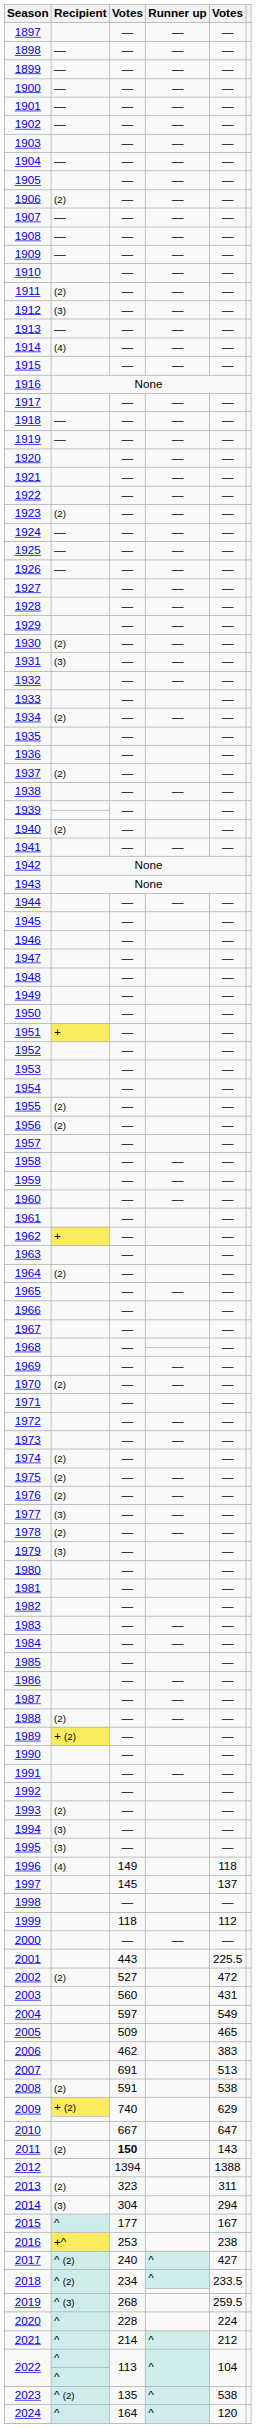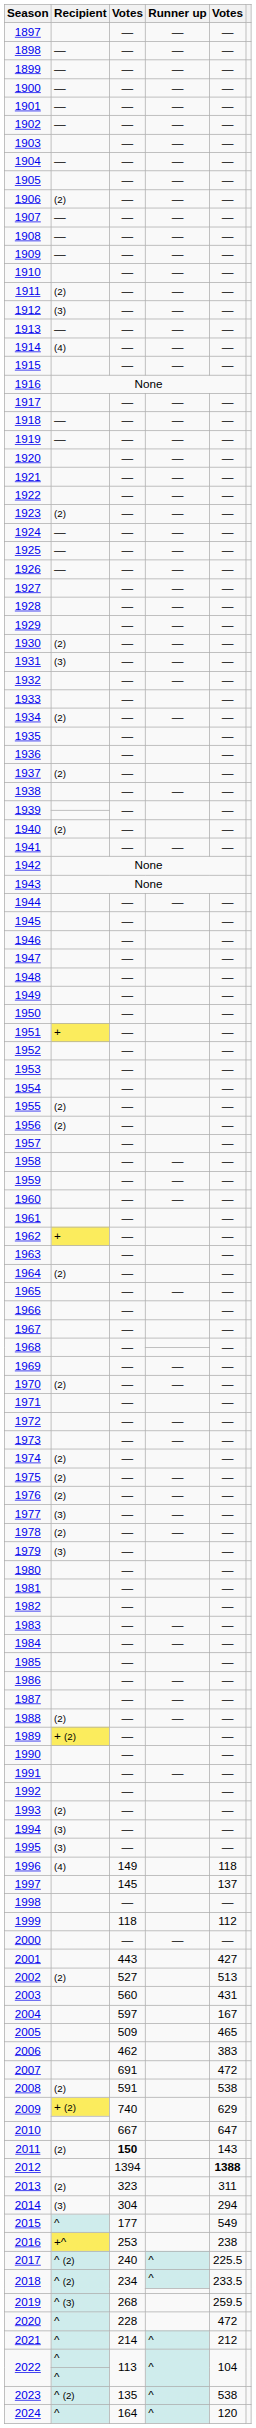 <table class="wikitable sortable plainrowheaders" style="text-align:center;">
 <tr>
 <th scope="col">Season</th>
 <th scope="col">Recipient</th>
 <th scope="col">Votes</th>
 <th scope="col">Runner up</th>
 <th scope="col">Votes</th>
 <th scope="col" class="unsortable"></th>
 </tr>
 <tr>
 <td><a href='#'>1897</a></td>
 <td align=left></td>
 <td>—</td>
 <td>—</td>
 <td>—</td>
 <td></td>
 </tr>
 <tr>
 <td><a href='#'>1898</a></td>
 <td align=left>—</td>
 <td>—</td>
 <td>—</td>
 <td>—</td>
 <td></td>
 </tr>
 <tr>
 <td><a href='#'>1899</a></td>
 <td align=left>—</td>
 <td>—</td>
 <td>—</td>
 <td>—</td>
 <td></td>
 </tr>
 <tr>
 <td><a href='#'>1900</a></td>
 <td align=left>—</td>
 <td>—</td>
 <td>—</td>
 <td>—</td>
 <td></td>
 </tr>
 <tr>
 <td><a href='#'>1901</a></td>
 <td align=left>—</td>
 <td>—</td>
 <td>—</td>
 <td>—</td>
 <td></td>
 </tr>
 <tr>
 <td><a href='#'>1902</a></td>
 <td align=left>—</td>
 <td>—</td>
 <td>—</td>
 <td>—</td>
 <td></td>
 </tr>
 <tr>
 <td><a href='#'>1903</a></td>
 <td align=left></td>
 <td>—</td>
 <td>—</td>
 <td>—</td>
 <td></td>
 </tr>
 <tr>
 <td><a href='#'>1904</a></td>
 <td align=left>—</td>
 <td>—</td>
 <td>—</td>
 <td>—</td>
 <td></td>
 </tr>
 <tr>
 <td><a href='#'>1905</a></td>
 <td align=left></td>
 <td>—</td>
 <td>—</td>
 <td>—</td>
 <td></td>
 </tr>
 <tr>
 <td><a href='#'>1906</a></td>
 <td align=left> <small>(2)</small></td>
 <td>—</td>
 <td>—</td>
 <td>—</td>
 <td></td>
 </tr>
 <tr>
 <td><a href='#'>1907</a></td>
 <td align=left>—</td>
 <td>—</td>
 <td>—</td>
 <td>—</td>
 <td></td>
 </tr>
 <tr>
 <td><a href='#'>1908</a></td>
 <td align=left>—</td>
 <td>—</td>
 <td>—</td>
 <td>—</td>
 <td></td>
 </tr>
 <tr>
 <td><a href='#'>1909</a></td>
 <td align=left>—</td>
 <td>—</td>
 <td>—</td>
 <td>—</td>
 <td></td>
 </tr>
 <tr>
 <td><a href='#'>1910</a></td>
 <td align=left></td>
 <td>—</td>
 <td>—</td>
 <td>—</td>
 <td></td>
 </tr>
 <tr>
 <td><a href='#'>1911</a></td>
 <td align=left> <small>(2)</small></td>
 <td>—</td>
 <td>—</td>
 <td>—</td>
 <td></td>
 </tr>
 <tr>
 <td><a href='#'>1912</a></td>
 <td align=left> <small>(3)</small></td>
 <td>—</td>
 <td>—</td>
 <td>—</td>
 <td></td>
 </tr>
 <tr>
 <td><a href='#'>1913</a></td>
 <td align=left>—</td>
 <td>—</td>
 <td>—</td>
 <td>—</td>
 <td></td>
 </tr>
 <tr>
 <td><a href='#'>1914</a></td>
 <td align=left> <small>(4)</small></td>
 <td>—</td>
 <td>—</td>
 <td>—</td>
 <td></td>
 </tr>
 <tr>
 <td><a href='#'>1915</a></td>
 <td align=left></td>
 <td>—</td>
 <td>—</td>
 <td>—</td>
 <td></td>
 </tr>
 <tr>
 <td><a href='#'>1916</a></td>
 <td colspan="4">None</td>
 <td></td>
 </tr>
 <tr>
 <td><a href='#'>1917</a></td>
 <td align=left></td>
 <td>—</td>
 <td>—</td>
 <td>—</td>
 <td></td>
 </tr>
 <tr>
 <td><a href='#'>1918</a></td>
 <td align=left>—</td>
 <td>—</td>
 <td>—</td>
 <td>—</td>
 <td></td>
 </tr>
 <tr>
 <td><a href='#'>1919</a></td>
 <td align=left>—</td>
 <td>—</td>
 <td>—</td>
 <td>—</td>
 <td></td>
 </tr>
 <tr>
 <td><a href='#'>1920</a></td>
 <td align=left></td>
 <td>—</td>
 <td>—</td>
 <td>—</td>
 <td></td>
 </tr>
 <tr>
 <td><a href='#'>1921</a></td>
 <td align=left></td>
 <td>—</td>
 <td>—</td>
 <td>—</td>
 <td></td>
 </tr>
 <tr>
 <td><a href='#'>1922</a></td>
 <td align=left></td>
 <td>—</td>
 <td>—</td>
 <td>—</td>
 <td></td>
 </tr>
 <tr>
 <td><a href='#'>1923</a></td>
 <td align=left> <small>(2)</small></td>
 <td>—</td>
 <td>—</td>
 <td>—</td>
 <td></td>
 </tr>
 <tr>
 <td><a href='#'>1924</a></td>
 <td align=left>—</td>
 <td>—</td>
 <td>—</td>
 <td>—</td>
 <td></td>
 </tr>
 <tr>
 <td><a href='#'>1925</a></td>
 <td align=left>—</td>
 <td>—</td>
 <td>—</td>
 <td>—</td>
 <td></td>
 </tr>
 <tr>
 <td><a href='#'>1926</a></td>
 <td align=left>—</td>
 <td>—</td>
 <td>—</td>
 <td>—</td>
 <td></td>
 </tr>
 <tr>
 <td><a href='#'>1927</a></td>
 <td align=left></td>
 <td>—</td>
 <td>—</td>
 <td>—</td>
 <td></td>
 </tr>
 <tr>
 <td><a href='#'>1928</a></td>
 <td align=left></td>
 <td>—</td>
 <td>—</td>
 <td>—</td>
 <td></td>
 </tr>
 <tr>
 <td><a href='#'>1929</a></td>
 <td align=left></td>
 <td>—</td>
 <td>—</td>
 <td>—</td>
 <td></td>
 </tr>
 <tr>
 <td><a href='#'>1930</a></td>
 <td align=left> <small>(2)</small></td>
 <td>—</td>
 <td>—</td>
 <td>—</td>
 <td></td>
 </tr>
 <tr>
 <td><a href='#'>1931</a></td>
 <td align=left> <small>(3)</small></td>
 <td>—</td>
 <td>—</td>
 <td>—</td>
 <td></td>
 </tr>
 <tr>
 <td><a href='#'>1932</a></td>
 <td align=left></td>
 <td>—</td>
 <td>—</td>
 <td>—</td>
 <td></td>
 </tr>
 <tr>
 <td><a href='#'>1933</a></td>
 <td align=left></td>
 <td>—</td>
 <td align=left></td>
 <td>—</td>
 <td></td>
 </tr>
 <tr>
 <td><a href='#'>1934</a></td>
 <td align=left> <small>(2)</small></td>
 <td>—</td>
 <td>—</td>
 <td>—</td>
 <td></td>
 </tr>
 <tr>
 <td><a href='#'>1935</a></td>
 <td align=left></td>
 <td>—</td>
 <td align=left></td>
 <td>—</td>
 <td></td>
 </tr>
 <tr>
 <td><a href='#'>1936</a></td>
 <td align=left></td>
 <td>—</td>
 <td align=left></td>
 <td>—</td>
 <td></td>
 </tr>
 <tr>
 <td><a href='#'>1937</a></td>
 <td align=left> <small>(2)</small></td>
 <td>—</td>
 <td align=left></td>
 <td>—</td>
 <td></td>
 </tr>
 <tr>
 <td><a href='#'>1938</a></td>
 <td align=left></td>
 <td>—</td>
 <td>—</td>
 <td>—</td>
 <td></td>
 </tr>
 <tr>
 <td rowspan=2><a href='#'>1939</a></td>
 <td align=left></td>
 <td rowspan=2>—</td>
 <td rowspan=2 align=left></td>
 <td rowspan=2>—</td>
 <td rowspan=2></td>
 </tr>
 <tr>
 <td align=left></td>
 </tr>
 <tr>
 <td><a href='#'>1940</a></td>
 <td align=left> <small>(2)</small></td>
 <td>—</td>
 <td align=left></td>
 <td>—</td>
 <td></td>
 </tr>
 <tr>
 <td><a href='#'>1941</a></td>
 <td align=left></td>
 <td>—</td>
 <td>—</td>
 <td>—</td>
 <td></td>
 </tr>
 <tr>
 <td><a href='#'>1942</a></td>
 <td colspan="4">None</td>
 <td></td>
 </tr>
 <tr>
 <td><a href='#'>1943</a></td>
 <td colspan="4">None</td>
 <td></td>
 </tr>
 <tr>
 <td><a href='#'>1944</a></td>
 <td align=left></td>
 <td>—</td>
 <td>—</td>
 <td>—</td>
 <td></td>
 </tr>
 <tr>
 <td><a href='#'>1945</a></td>
 <td align=left></td>
 <td>—</td>
 <td align=left></td>
 <td>—</td>
 <td></td>
 </tr>
 <tr>
 <td><a href='#'>1946</a></td>
 <td align=left></td>
 <td>—</td>
 <td align=left></td>
 <td>—</td>
 <td></td>
 </tr>
 <tr>
 <td><a href='#'>1947</a></td>
 <td align=left></td>
 <td>—</td>
 <td align=left></td>
 <td>—</td>
 <td></td>
 </tr>
 <tr>
 <td><a href='#'>1948</a></td>
 <td align=left></td>
 <td>—</td>
 <td align=left></td>
 <td>—</td>
 <td></td>
 </tr>
 <tr>
 <td><a href='#'>1949</a></td>
 <td align=left></td>
 <td>—</td>
 <td align=left></td>
 <td>—</td>
 <td></td>
 </tr>
 <tr>
 <td><a href='#'>1950</a></td>
 <td align=left></td>
 <td>—</td>
 <td align=left></td>
 <td>—</td>
 <td></td>
 </tr>
 <tr>
 <td><a href='#'>1951</a></td>
 <td align=left bgcolor="#FBEC5D">+</td>
 <td>—</td>
 <td align=left></td>
 <td>—</td>
 <td></td>
 </tr>
 <tr>
 <td><a href='#'>1952</a></td>
 <td align=left></td>
 <td>—</td>
 <td align=left></td>
 <td>—</td>
 <td></td>
 </tr>
 <tr>
 <td><a href='#'>1953</a></td>
 <td align=left></td>
 <td>—</td>
 <td align=left></td>
 <td>—</td>
 <td></td>
 </tr>
 <tr>
 <td><a href='#'>1954</a></td>
 <td align=left></td>
 <td>—</td>
 <td align=left></td>
 <td>—</td>
 <td></td>
 </tr>
 <tr>
 <td><a href='#'>1955</a></td>
 <td align=left> <small>(2)</small></td>
 <td>—</td>
 <td align=left></td>
 <td>—</td>
 <td></td>
 </tr>
 <tr>
 <td><a href='#'>1956</a></td>
 <td align=left> <small>(2)</small></td>
 <td>—</td>
 <td align=left></td>
 <td>—</td>
 <td></td>
 </tr>
 <tr>
 <td><a href='#'>1957</a></td>
 <td align=left></td>
 <td>—</td>
 <td align=left></td>
 <td>—</td>
 <td></td>
 </tr>
 <tr>
 <td><a href='#'>1958</a></td>
 <td align=left></td>
 <td>—</td>
 <td>—</td>
 <td>—</td>
 <td></td>
 </tr>
 <tr>
 <td><a href='#'>1959</a></td>
 <td align=left></td>
 <td>—</td>
 <td>—</td>
 <td>—</td>
 <td></td>
 </tr>
 <tr>
 <td><a href='#'>1960</a></td>
 <td align=left></td>
 <td>—</td>
 <td>—</td>
 <td>—</td>
 <td></td>
 </tr>
 <tr>
 <td><a href='#'>1961</a></td>
 <td align=left></td>
 <td>—</td>
 <td align=left></td>
 <td>—</td>
 <td></td>
 </tr>
 <tr>
 <td><a href='#'>1962</a></td>
 <td align=left bgcolor="#FBEC5D">+</td>
 <td>—</td>
 <td align=left></td>
 <td>—</td>
 <td></td>
 </tr>
 <tr>
 <td><a href='#'>1963</a></td>
 <td align=left></td>
 <td>—</td>
 <td align=left></td>
 <td>—</td>
 <td></td>
 </tr>
 <tr>
 <td><a href='#'>1964</a></td>
 <td align=left> <small>(2)</small></td>
 <td>—</td>
 <td align=left></td>
 <td>—</td>
 <td></td>
 </tr>
 <tr>
 <td><a href='#'>1965</a></td>
 <td align=left></td>
 <td>—</td>
 <td>—</td>
 <td>—</td>
 <td></td>
 </tr>
 <tr>
 <td><a href='#'>1966</a></td>
 <td align=left></td>
 <td>—</td>
 <td align=left></td>
 <td>—</td>
 <td></td>
 </tr>
 <tr>
 <td><a href='#'>1967</a></td>
 <td align=left></td>
 <td>—</td>
 <td align=left></td>
 <td>—</td>
 <td></td>
 </tr>
 <tr>
 <td rowspan=2><a href='#'>1968</a></td>
 <td rowspan=2 align=left></td>
 <td rowspan=2>—</td>
 <td align=left></td>
 <td rowspan=2>—</td>
 <td rowspan=2></td>
 </tr>
 <tr>
 <td align=left></td>
 </tr>
 <tr>
 <td><a href='#'>1969</a></td>
 <td align=left></td>
 <td>—</td>
 <td>—</td>
 <td>—</td>
 <td></td>
 </tr>
 <tr>
 <td><a href='#'>1970</a></td>
 <td align=left> <small>(2)</small></td>
 <td>—</td>
 <td>—</td>
 <td>—</td>
 <td></td>
 </tr>
 <tr>
 <td><a href='#'>1971</a></td>
 <td align=left></td>
 <td>—</td>
 <td align=left></td>
 <td>—</td>
 <td></td>
 </tr>
 <tr>
 <td><a href='#'>1972</a></td>
 <td align=left></td>
 <td>—</td>
 <td>—</td>
 <td>—</td>
 <td></td>
 </tr>
 <tr>
 <td><a href='#'>1973</a></td>
 <td align=left></td>
 <td>—</td>
 <td>—</td>
 <td>—</td>
 <td></td>
 </tr>
 <tr>
 <td><a href='#'>1974</a></td>
 <td align=left> <small>(2)</small></td>
 <td>—</td>
 <td></td>
 <td>—</td>
 <td></td>
 </tr>
 <tr>
 <td><a href='#'>1975</a></td>
 <td align=left> <small>(2)</small></td>
 <td>—</td>
 <td>—</td>
 <td>—</td>
 <td></td>
 </tr>
 <tr>
 <td><a href='#'>1976</a></td>
 <td align=left> <small>(2)</small></td>
 <td>—</td>
 <td>—</td>
 <td>—</td>
 <td></td>
 </tr>
 <tr>
 <td><a href='#'>1977</a></td>
 <td align=left> <small>(3)</small></td>
 <td>—</td>
 <td>—</td>
 <td>—</td>
 <td></td>
 </tr>
 <tr>
 <td><a href='#'>1978</a></td>
 <td align=left> <small>(2)</small></td>
 <td>—</td>
 <td>—</td>
 <td>—</td>
 <td></td>
 </tr>
 <tr>
 <td><a href='#'>1979</a></td>
 <td align=left> <small>(3)</small></td>
 <td>—</td>
 <td align=left></td>
 <td>—</td>
 <td></td>
 </tr>
 <tr>
 <td><a href='#'>1980</a></td>
 <td align=left></td>
 <td>—</td>
 <td align=left></td>
 <td>—</td>
 <td></td>
 </tr>
 <tr>
 <td><a href='#'>1981</a></td>
 <td align=left></td>
 <td>—</td>
 <td align=left></td>
 <td>—</td>
 <td></td>
 </tr>
 <tr>
 <td><a href='#'>1982</a></td>
 <td align=left></td>
 <td>—</td>
 <td align=left></td>
 <td>—</td>
 <td></td>
 </tr>
 <tr>
 <td><a href='#'>1983</a></td>
 <td align=left></td>
 <td>—</td>
 <td>—</td>
 <td>—</td>
 <td></td>
 </tr>
 <tr>
 <td><a href='#'>1984</a></td>
 <td align=left></td>
 <td>—</td>
 <td>—</td>
 <td>—</td>
 <td></td>
 </tr>
 <tr>
 <td><a href='#'>1985</a></td>
 <td align=left></td>
 <td>—</td>
 <td align=left></td>
 <td>—</td>
 <td></td>
 </tr>
 <tr>
 <td><a href='#'>1986</a></td>
 <td align=left></td>
 <td>—</td>
 <td>—</td>
 <td>—</td>
 <td></td>
 </tr>
 <tr>
 <td><a href='#'>1987</a></td>
 <td align=left></td>
 <td>—</td>
 <td>—</td>
 <td>—</td>
 <td></td>
 </tr>
 <tr>
 <td><a href='#'>1988</a></td>
 <td align=left> <small>(2)</small></td>
 <td>—</td>
 <td>—</td>
 <td>—</td>
 <td></td>
 </tr>
 <tr>
 <td><a href='#'>1989</a></td>
 <td align=left bgcolor="#FBEC5D">+ <small>(2)</small></td>
 <td>—</td>
 <td align=left></td>
 <td>—</td>
 <td></td>
 </tr>
 <tr>
 <td><a href='#'>1990</a></td>
 <td align=left></td>
 <td>—</td>
 <td align=left></td>
 <td>—</td>
 <td></td>
 </tr>
 <tr>
 <td><a href='#'>1991</a></td>
 <td align=left></td>
 <td>—</td>
 <td>—</td>
 <td>—</td>
 <td></td>
 </tr>
 <tr>
 <td><a href='#'>1992</a></td>
 <td align=left></td>
 <td>—</td>
 <td align=left></td>
 <td>—</td>
 <td></td>
 </tr>
 <tr>
 <td><a href='#'>1993</a></td>
 <td align=left> <small>(2)</small></td>
 <td>—</td>
 <td align=left></td>
 <td>—</td>
 <td></td>
 </tr>
 <tr>
 <td><a href='#'>1994</a></td>
 <td align=left> <small>(3)</small></td>
 <td>—</td>
 <td align=left></td>
 <td>—</td>
 <td></td>
 </tr>
 <tr>
 <td><a href='#'>1995</a></td>
 <td align=left> <small>(3)</small></td>
 <td>—</td>
 <td align=left></td>
 <td>—</td>
 <td></td>
 </tr>
 <tr>
 <td><a href='#'>1996</a></td>
 <td align=left> <small>(4)</small></td>
 <td>149</td>
 <td align=left></td>
 <td>118</td>
 <td></td>
 </tr>
 <tr>
 <td><a href='#'>1997</a></td>
 <td align=left></td>
 <td>145</td>
 <td align=left></td>
 <td>137</td>
 <td></td>
 </tr>
 <tr>
 <td><a href='#'>1998</a></td>
 <td align=left></td>
 <td>—</td>
 <td align=left></td>
 <td>—</td>
 <td></td>
 </tr>
 <tr>
 <td><a href='#'>1999</a></td>
 <td align=left></td>
 <td>118</td>
 <td align=left></td>
 <td>112</td>
 <td></td>
 </tr>
 <tr>
 <td><a href='#'>2000</a></td>
 <td align=left></td>
 <td>—</td>
 <td>—</td>
 <td>—</td>
 <td></td>
 </tr>
 <tr>
 <td><a href='#'>2001</a></td>
 <td align=left></td>
 <td>443</td>
 <td align=left></td>
-<td>225.5</td>
+<td>427</td>
 <td></td>
 </tr>
 <tr>
 <td><a href='#'>2002</a></td>
 <td align=left> <small>(2)</small></td>
 <td>527</td>
 <td align=left></td>
-<td>472</td>
+<td>513</td>
 <td></td>
 </tr>
 <tr>
 <td><a href='#'>2003</a></td>
 <td align=left></td>
 <td>560</td>
 <td align=left></td>
 <td>431</td>
 <td></td>
 </tr>
 <tr>
 <td><a href='#'>2004</a></td>
 <td align=left></td>
 <td>597</td>
 <td align=left></td>
-<td>549</td>
+<td>167</td>
 <td></td>
 </tr>
 <tr>
 <td><a href='#'>2005</a></td>
 <td align=left></td>
 <td>509</td>
 <td align=left></td>
 <td>465</td>
 <td></td>
 </tr>
 <tr>
 <td><a href='#'>2006</a></td>
 <td align=left></td>
 <td>462</td>
 <td align=left></td>
 <td>383</td>
 <td></td>
 </tr>
 <tr>
 <td><a href='#'>2007</a></td>
 <td align=left></td>
 <td>691</td>
 <td align=left></td>
-<td>513</td>
+<td>472</td>
 <td></td>
 </tr>
 <tr>
 <td><a href='#'>2008</a></td>
 <td align=left> <small>(2)</small></td>
 <td>591</td>
 <td align=left></td>
 <td>538</td>
 <td></td>
 </tr>
 <tr>
 <td rowspan=2><a href='#'>2009</a></td>
 <td align=left bgcolor="#FBEC5D">+ <small>(2)</small></td>
 <td rowspan=2>740</td>
 <td rowspan=2 align=left></td>
 <td rowspan=2>629</td>
 <td rowspan=2></td>
 </tr>
 <tr>
 <td align=left></td>
 </tr>
 <tr>
 <td><a href='#'>2010</a></td>
 <td align=left></td>
 <td>667</td>
 <td align=left></td>
 <td>647</td>
 <td></td>
 </tr>
 <tr>
 <td><a href='#'>2011</a></td>
 <td align=left> <small>(2)</small></td>
 <td><strong>150</strong></td>
 <td align=left></td>
 <td>143</td>
 <td></td>
 </tr>
 <tr>
 <td><a href='#'>2012</a></td>
 <td align=left></td>
 <td>1394</td>
 <td align=left></td>
-<td>1388</td>
+<td><strong>1388</strong></td>
 <td></td>
 </tr>
 <tr>
 <td><a href='#'>2013</a></td>
 <td align=left> <small>(2)</small></td>
 <td>323</td>
 <td align=left></td>
 <td>311</td>
 <td></td>
 </tr>
 <tr>
 <td><a href='#'>2014</a></td>
 <td align=left> <small>(3)</small></td>
 <td>304</td>
 <td align=left></td>
 <td>294</td>
 <td></td>
 </tr>
 <tr>
 <td><a href='#'>2015</a></td>
 <td align=left bgcolor="#CFECEC">^</td>
 <td>177</td>
 <td align=left></td>
-<td>167</td>
+<td>549</td>
 <td></td>
 </tr>
 <tr>
 <td><a href='#'>2016</a></td>
 <td align=left bgcolor="#FBEC5D">+^</td>
 <td>253</td>
 <td align=left></td>
 <td>238</td>
 <td></td>
 </tr>
 <tr>
 <td><a href='#'>2017</a></td>
 <td align=left bgcolor="#CFECEC">^ <small>(2)</small></td>
 <td>240</td>
 <td align=left bgcolor="#CFECEC">^</td>
-<td>427</td>
+<td>225.5</td>
 <td></td>
 </tr>
 <tr>
 <td rowspan=2><a href='#'>2018</a></td>
 <td rowspan=2 align=left bgcolor="#CFECEC">^ <small>(2)</small></td>
 <td rowspan=2>234</td>
 <td align=left bgcolor="#CFECEC">^</td>
 <td rowspan=2>233.5</td>
 <td rowspan=2></td>
 </tr>
 <tr>
 <td align=left></td>
 </tr>
 <tr>
 <td><a href='#'>2019</a></td>
 <td align=left bgcolor="#CFECEC">^ <small>(3)</small></td>
 <td>268</td>
 <td align=left></td>
 <td>259.5</td>
 <td></td>
 </tr>
 <tr>
 <td><a href='#'>2020</a></td>
 <td align=left bgcolor="#CFECEC">^</td>
 <td>228</td>
 <td align=left></td>
-<td>224</td>
+<td>472</td>
 <td></td>
 </tr>
 <tr>
 <td><a href='#'>2021</a></td>
 <td align=left bgcolor="#CFECEC">^</td>
 <td>214</td>
 <td align=left bgcolor="#CFECEC">^</td>
 <td>212</td>
 <td></td>
 </tr>
 <tr>
 <td rowspan=2><a href='#'>2022</a></td>
 <td align=left bgcolor="#CFECEC">^</td>
 <td rowspan=2>113</td>
 <td rowspan=2 align=left bgcolor="#CFECEC">^</td>
 <td rowspan=2>104</td>
 <td rowspan=2></td>
 </tr>
 <tr>
 <td align=left bgcolor="#CFECEC">^ </td>
 </tr>
 <tr>
 <td><a href='#'>2023</a></td>
 <td align=left bgcolor="#CFECEC">^ <small>(2)</small></td>
 <td>135</td>
 <td align=left bgcolor="#CFECEC">^</td>
 <td>538</td>
 <td></td>
 </tr>
 <tr>
 <td><a href='#'>2024</a></td>
 <td align=left bgcolor="#CFECEC">^</td>
 <td>164</td>
 <td align=left bgcolor="#CFECEC">^</td>
 <td>120</td>
 <td></td>
 </tr>
 </table>
